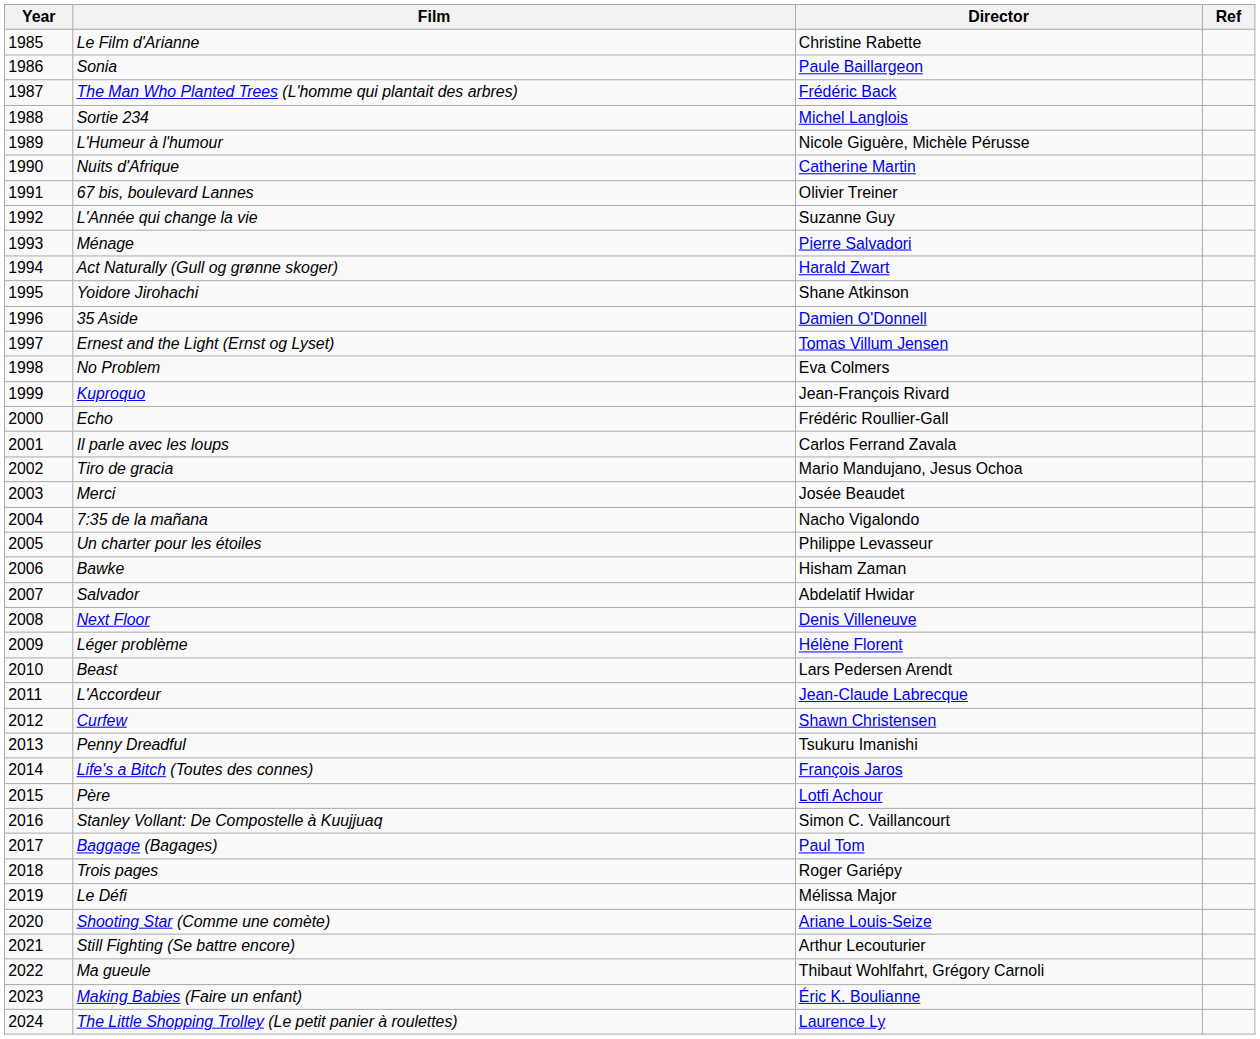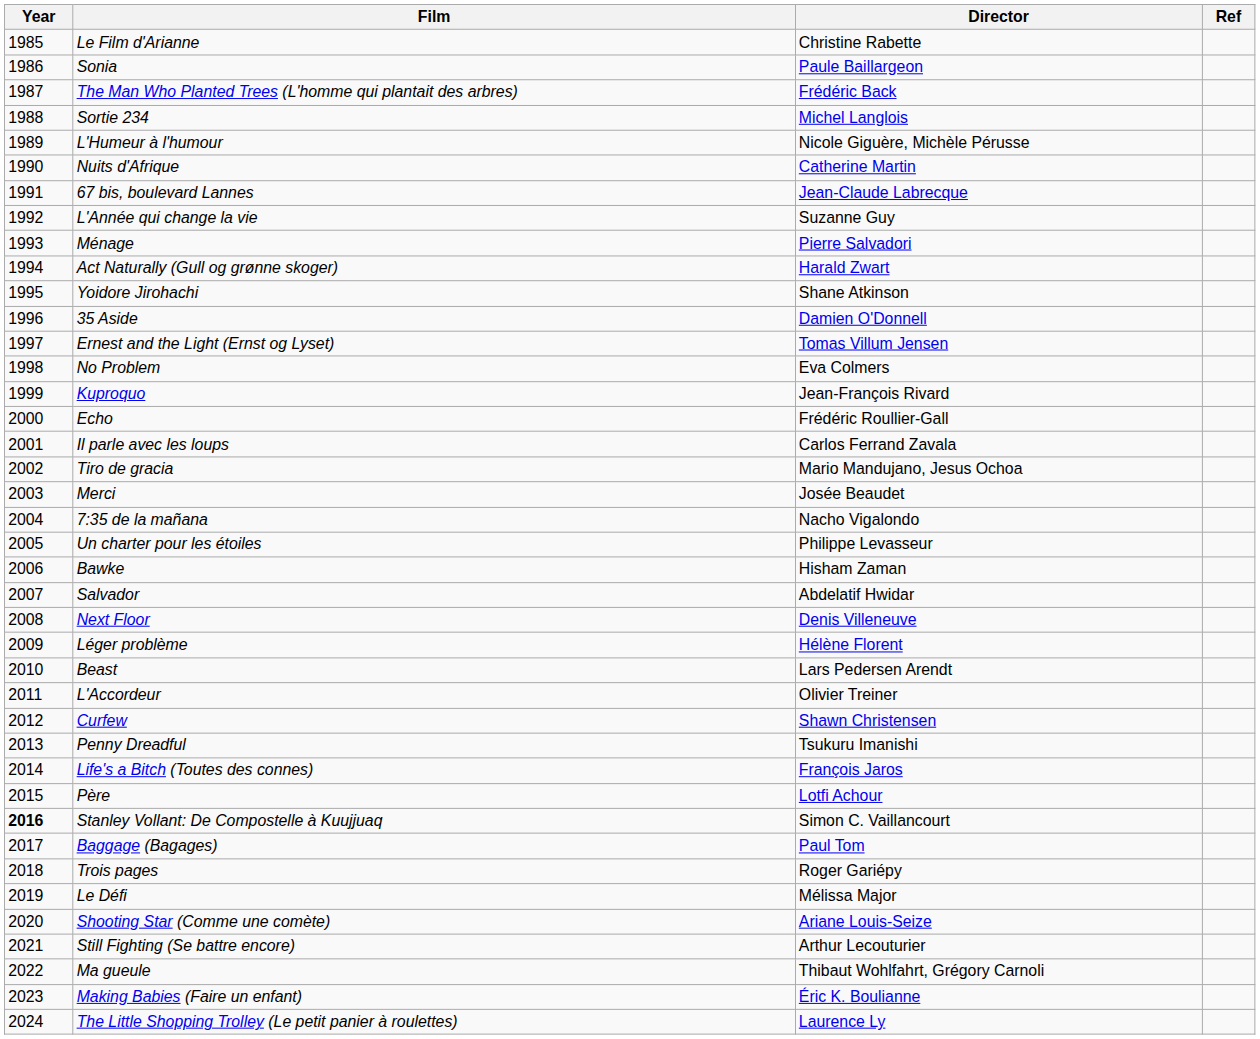 <table class="wikitable sortable"  width=100%>
 <tr>
 <th>Year</th>
 <th>Film</th>
 <th>Director</th>
 <th>Ref</th>
 </tr>
 <tr>
 <td>1985</td>
 <td><em>Le Film d'Arianne</em></td>
 <td>Christine Rabette</td>
 <td></td>
 </tr>
 <tr>
 <td>1986</td>
 <td><em>Sonia</em></td>
 <td><a href='#'>Paule Baillargeon</a></td>
 <td></td>
 </tr>
 <tr>
 <td>1987</td>
 <td><em><a href='#'>The Man Who Planted Trees</a> (L'homme qui plantait des arbres)</em></td>
 <td><a href='#'>Frédéric Back</a></td>
 <td></td>
 </tr>
 <tr>
 <td>1988</td>
 <td><em>Sortie 234</em></td>
 <td><a href='#'>Michel Langlois</a></td>
 <td></td>
 </tr>
 <tr>
 <td>1989</td>
 <td><em>L'Humeur à l'humour</em></td>
 <td>Nicole Giguère, Michèle Pérusse</td>
 <td></td>
 </tr>
 <tr>
 <td>1990</td>
 <td><em>Nuits d'Afrique</em></td>
 <td><a href='#'>Catherine Martin</a></td>
 <td></td>
 </tr>
 <tr>
 <td>1991</td>
 <td><em>67 bis, boulevard Lannes</em></td>
-<td>Olivier Treiner</td>
+<td><a href='#'>Jean-Claude Labrecque</a></td>
 <td></td>
 </tr>
 <tr>
 <td>1992</td>
 <td><em>L'Année qui change la vie</em></td>
 <td>Suzanne Guy</td>
 <td></td>
 </tr>
 <tr>
 <td>1993</td>
 <td><em>Ménage</em></td>
 <td><a href='#'>Pierre Salvadori</a></td>
 <td></td>
 </tr>
 <tr>
 <td>1994</td>
 <td><em>Act Naturally (Gull og grønne skoger)</em></td>
 <td><a href='#'>Harald Zwart</a></td>
 <td></td>
 </tr>
 <tr>
 <td>1995</td>
 <td><em>Yoidore Jirohachi</em></td>
 <td>Shane Atkinson</td>
 <td></td>
 </tr>
 <tr>
 <td>1996</td>
 <td><em>35 Aside</em></td>
 <td><a href='#'>Damien O'Donnell</a></td>
 <td></td>
 </tr>
 <tr>
 <td>1997</td>
 <td><em>Ernest and the Light (Ernst og Lyset)</em></td>
 <td><a href='#'>Tomas Villum Jensen</a></td>
 <td></td>
 </tr>
 <tr>
 <td>1998</td>
 <td><em>No Problem</em></td>
 <td>Eva Colmers</td>
 <td></td>
 </tr>
 <tr>
 <td>1999</td>
 <td><em><a href='#'>Kuproquo</a></em></td>
 <td>Jean-François Rivard</td>
 <td></td>
 </tr>
 <tr>
 <td>2000</td>
 <td><em>Echo</em></td>
 <td>Frédéric Roullier-Gall</td>
 <td></td>
 </tr>
 <tr>
 <td>2001</td>
 <td><em>Il parle avec les loups</em></td>
 <td>Carlos Ferrand Zavala</td>
 <td></td>
 </tr>
 <tr>
 <td>2002</td>
 <td><em>Tiro de gracia</em></td>
 <td>Mario Mandujano, Jesus Ochoa</td>
 <td></td>
 </tr>
 <tr>
 <td>2003</td>
 <td><em>Merci</em></td>
 <td>Josée Beaudet</td>
 <td></td>
 </tr>
 <tr>
 <td>2004</td>
 <td><em>7:35 de la mañana</em></td>
 <td>Nacho Vigalondo</td>
 <td></td>
 </tr>
 <tr>
 <td>2005</td>
 <td><em>Un charter pour les étoiles</em></td>
 <td>Philippe Levasseur</td>
 <td></td>
 </tr>
 <tr>
 <td>2006</td>
 <td><em>Bawke</em></td>
 <td>Hisham Zaman</td>
 <td></td>
 </tr>
 <tr>
 <td>2007</td>
 <td><em>Salvador</em></td>
 <td>Abdelatif Hwidar</td>
 <td></td>
 </tr>
 <tr>
 <td>2008</td>
 <td><em><a href='#'>Next Floor</a></em></td>
 <td><a href='#'>Denis Villeneuve</a></td>
 <td></td>
 </tr>
 <tr>
 <td>2009</td>
 <td><em>Léger problème</em></td>
 <td><a href='#'>Hélène Florent</a></td>
 <td></td>
 </tr>
 <tr>
 <td>2010</td>
 <td><em>Beast</em></td>
 <td>Lars Pedersen Arendt</td>
 <td></td>
 </tr>
 <tr>
 <td>2011</td>
 <td><em>L'Accordeur</em></td>
-<td><a href='#'>Jean-Claude Labrecque</a></td>
+<td>Olivier Treiner</td>
 <td></td>
 </tr>
 <tr>
 <td>2012</td>
 <td><em><a href='#'>Curfew</a></em></td>
 <td><a href='#'>Shawn Christensen</a></td>
 <td></td>
 </tr>
 <tr>
 <td>2013</td>
 <td><em>Penny Dreadful</em></td>
 <td>Tsukuru Imanishi</td>
 <td></td>
 </tr>
 <tr>
 <td>2014</td>
 <td><em><a href='#'>Life's a Bitch</a> (Toutes des connes)</em></td>
 <td><a href='#'>François Jaros</a></td>
 <td></td>
 </tr>
 <tr>
 <td>2015</td>
 <td><em>Père</em></td>
 <td><a href='#'>Lotfi Achour</a></td>
 <td></td>
 </tr>
 <tr>
-<td>2016</td>
+<td><strong>2016</strong></td>
 <td><em>Stanley Vollant: De Compostelle à Kuujjuaq</em></td>
 <td>Simon C. Vaillancourt</td>
 <td></td>
 </tr>
 <tr>
 <td>2017</td>
 <td><em><a href='#'>Baggage</a> (Bagages)</em></td>
 <td><a href='#'>Paul Tom</a></td>
 <td></td>
 </tr>
 <tr>
 <td>2018</td>
 <td><em>Trois pages</em></td>
 <td>Roger Gariépy</td>
 <td></td>
 </tr>
 <tr>
 <td>2019</td>
 <td><em>Le Défi</em></td>
 <td>Mélissa Major</td>
 <td></td>
 </tr>
 <tr>
 <td>2020</td>
 <td><em><a href='#'>Shooting Star</a> (Comme une comète)</em></td>
 <td><a href='#'>Ariane Louis-Seize</a></td>
 <td></td>
 </tr>
 <tr>
 <td>2021</td>
 <td><em>Still Fighting (Se battre encore)</em></td>
 <td>Arthur Lecouturier</td>
 <td></td>
 </tr>
 <tr>
 <td>2022</td>
 <td><em>Ma gueule</em></td>
 <td>Thibaut Wohlfahrt, Grégory Carnoli</td>
 <td></td>
 </tr>
 <tr>
 <td>2023</td>
 <td><em><a href='#'>Making Babies</a> (Faire un enfant)</em></td>
 <td><a href='#'>Éric K. Boulianne</a></td>
 <td></td>
 </tr>
 <tr>
 <td>2024</td>
 <td><em><a href='#'>The Little Shopping Trolley</a> (Le petit panier à roulettes)</em></td>
 <td><a href='#'>Laurence Ly</a></td>
 <td></td>
 </tr>
 </table>
